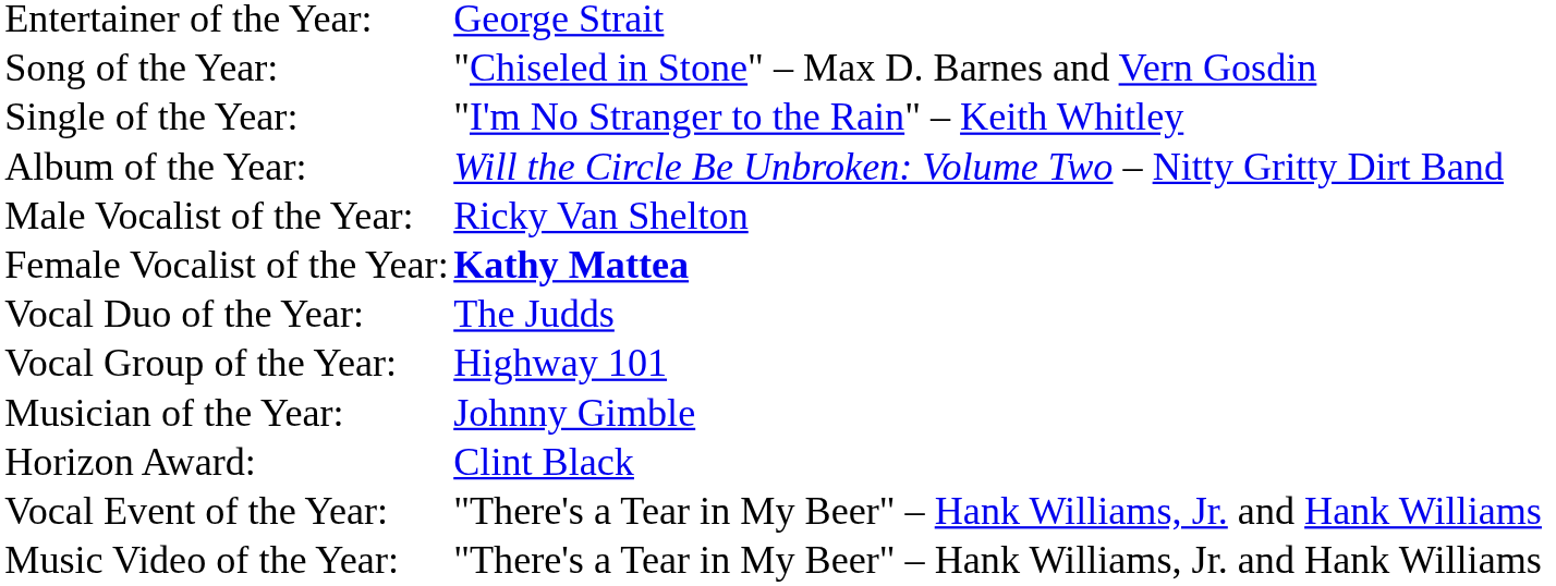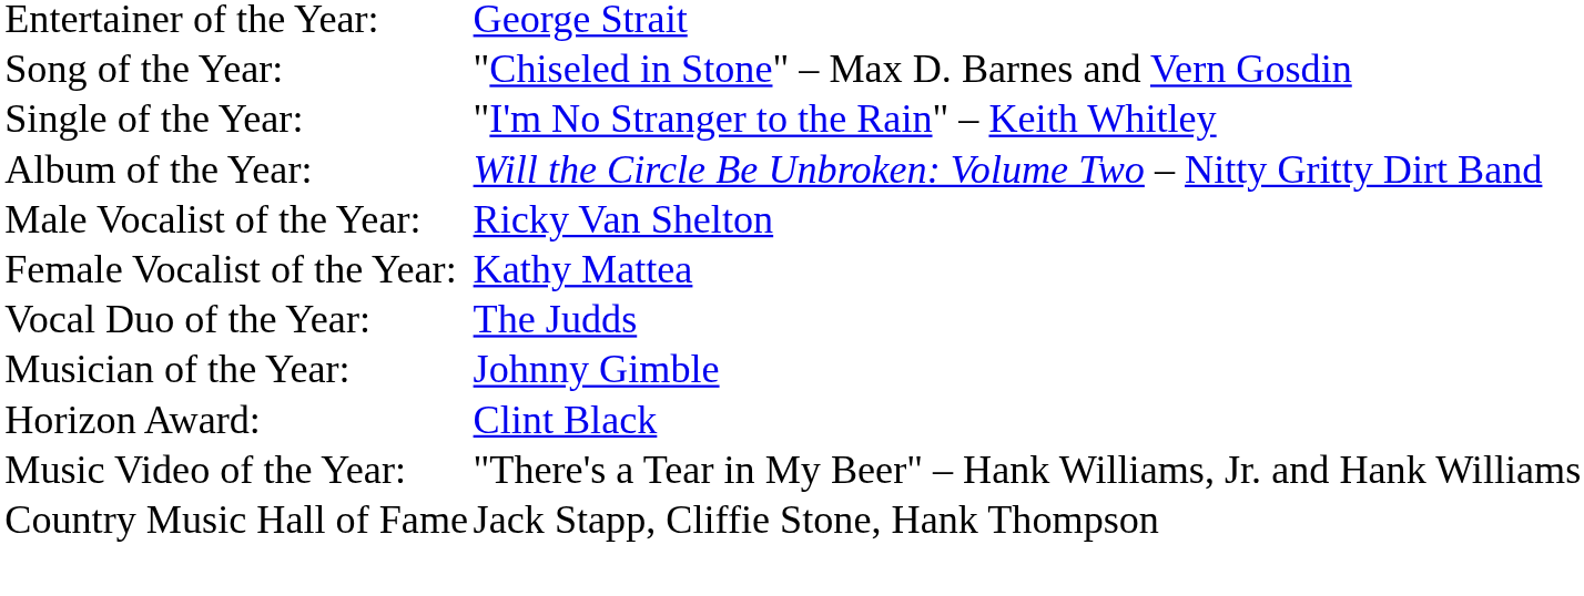 <table cellspacing="0" border="0" cellpadding="1">
 <tr>
 <td>Entertainer of the Year:</td>
 <td><a href='#'>George Strait</a></td>
 </tr>
 <tr>
 <td>Song of the Year:</td>
 <td>"<a href='#'>Chiseled in Stone</a>" – Max D. Barnes and <a href='#'>Vern Gosdin</a></td>
 </tr>
 <tr>
 <td>Single of the Year:</td>
 <td>"<a href='#'>I'm No Stranger to the Rain</a>" – <a href='#'>Keith Whitley</a></td>
 </tr>
 <tr>
 <td>Album of the Year:</td>
 <td><em><a href='#'>Will the Circle Be Unbroken: Volume Two</a></em> – <a href='#'>Nitty Gritty Dirt Band</a></td>
 </tr>
 <tr>
 <td>Male Vocalist of the Year:</td>
 <td><a href='#'>Ricky Van Shelton</a></td>
 </tr>
 <tr>
 <td>Female Vocalist of the Year:</td>
-<td><strong><a href='#'>Kathy Mattea</a></strong></td>
+<td><a href='#'>Kathy Mattea</a></td>
 </tr>
 <tr>
 <td>Vocal Duo of the Year:</td>
 <td><a href='#'>The Judds</a></td>
-</tr>
-<tr>
-<td>Vocal Group of the Year:</td>
-<td><a href='#'>Highway 101</a></td>
 </tr>
 <tr>
 <td>Musician of the Year:</td>
 <td><a href='#'>Johnny Gimble</a></td>
 </tr>
 <tr>
 <td>Horizon Award:</td>
 <td><a href='#'>Clint Black</a></td>
 </tr>
 <tr>
-<td>Vocal Event of the Year:</td>
-<td>"There's a Tear in My Beer" – <a href='#'>Hank Williams, Jr.</a> and <a href='#'>Hank Williams</a></td>
-</tr>
-<tr>
 <td>Music Video of the Year:</td>
 <td>"There's a Tear in My Beer" – Hank Williams, Jr. and Hank Williams</td>
 </tr>
+<tr>
+<td>Country Music Hall of Fame</td>
+<td>Jack Stapp, Cliffie Stone, Hank Thompson</td>
+</tr>
 </table>
